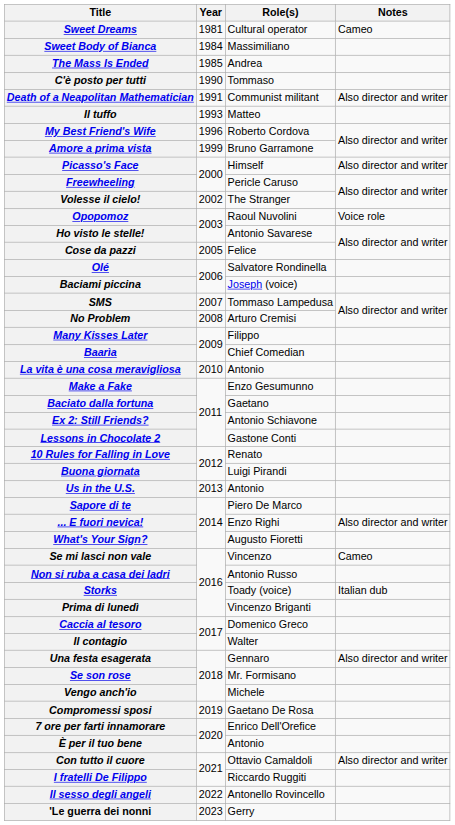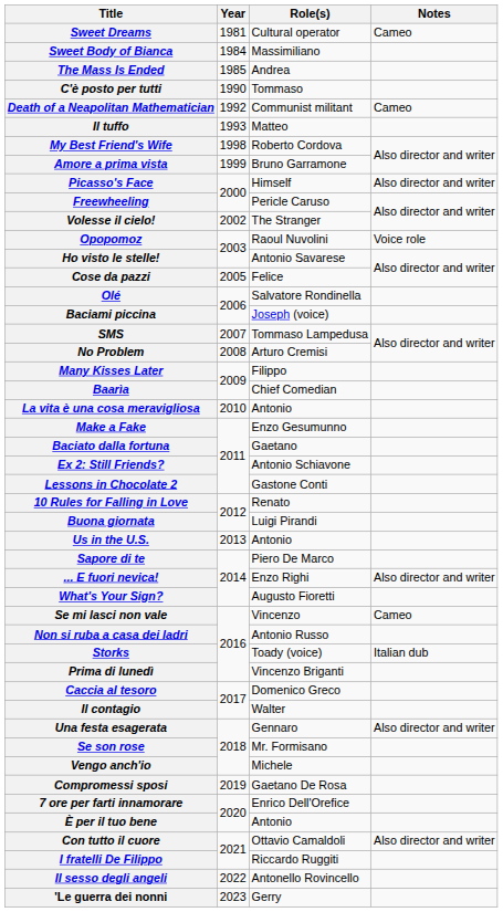 <table class="wikitable plainrowheaders sortable">
 <tr>
 <th scope="col">Title</th>
 <th scope="col">Year</th>
 <th scope="col">Role(s)</th>
 <th scope="col" class="unsortable">Notes</th>
 </tr>
 <tr>
 <th scope=row><em><a href='#'>Sweet Dreams</a></em></th>
 <td>1981</td>
 <td>Cultural operator</td>
 <td>Cameo</td>
 </tr>
 <tr>
 <th scope=row><em><a href='#'>Sweet Body of Bianca</a></em></th>
 <td>1984</td>
 <td>Massimiliano</td>
 <td></td>
 </tr>
 <tr>
 <th scope=row><em><a href='#'>The Mass Is Ended</a></em></th>
 <td>1985</td>
 <td>Andrea</td>
 <td></td>
 </tr>
 <tr>
 <th scope=row><em>C'è posto per tutti</em></th>
 <td>1990</td>
 <td>Tommaso</td>
 <td></td>
 </tr>
 <tr>
 <th scope=row><em><a href='#'>Death of a Neapolitan Mathematician</a></em></th>
-<td>1991</td>
+<td>1992</td>
 <td>Communist militant</td>
-<td>Also director and writer</td>
+<td>Cameo</td>
 </tr>
 <tr>
 <th scope=row><em>Il tuffo</em></th>
 <td>1993</td>
 <td>Matteo</td>
 <td></td>
 </tr>
 <tr>
 <th scope=row><em><a href='#'>My Best Friend's Wife</a></em></th>
-<td>1996</td>
+<td>1998</td>
 <td>Roberto Cordova</td>
 <td rowspan=2>Also director and writer</td>
 </tr>
 <tr>
 <th scope=row><em><a href='#'>Amore a prima vista</a></em></th>
 <td>1999</td>
 <td>Bruno Garramone</td>
 </tr>
 <tr>
 <th scope=row><em><a href='#'>Picasso's Face</a></em></th>
 <td rowspan=2>2000</td>
 <td>Himself</td>
 <td>Also director and writer</td>
 </tr>
 <tr>
 <th scope=row><em><a href='#'>Freewheeling</a></em></th>
 <td>Pericle Caruso</td>
 <td rowspan=2>Also director and writer</td>
 </tr>
 <tr>
 <th scope=row><em>Volesse il cielo!</em></th>
 <td>2002</td>
 <td>The Stranger</td>
 </tr>
 <tr>
 <th scope=row><em><a href='#'>Opopomoz</a></em></th>
 <td rowspan=2>2003</td>
 <td>Raoul Nuvolini</td>
 <td>Voice role</td>
 </tr>
 <tr>
 <th scope=row><em>Ho visto le stelle!</em></th>
 <td>Antonio Savarese</td>
 <td rowspan=2>Also director and writer</td>
 </tr>
 <tr>
 <th scope=row><em>Cose da pazzi</em></th>
 <td>2005</td>
 <td>Felice</td>
 </tr>
 <tr>
 <th scope=row><em><a href='#'>Olé</a></em></th>
 <td rowspan=2>2006</td>
 <td>Salvatore Rondinella</td>
 <td></td>
 </tr>
 <tr>
 <th scope=row><em>Baciami piccina</em></th>
 <td><a href='#'>Joseph</a> (voice)</td>
 <td></td>
 </tr>
 <tr>
 <th scope=row><em>SMS</em></th>
 <td>2007</td>
 <td>Tommaso Lampedusa</td>
 <td rowspan=2>Also director and writer</td>
 </tr>
 <tr>
 <th scope=row><em>No Problem</em></th>
 <td>2008</td>
 <td>Arturo Cremisi</td>
 </tr>
 <tr>
 <th scope=row><em><a href='#'>Many Kisses Later</a></em></th>
 <td rowspan=2>2009</td>
 <td>Filippo</td>
 <td></td>
 </tr>
 <tr>
 <th scope=row><em><a href='#'>Baarìa</a></em></th>
 <td>Chief Comedian</td>
 <td></td>
 </tr>
 <tr>
 <th scope=row><em><a href='#'>La vita è una cosa meravigliosa</a></em></th>
 <td>2010</td>
 <td>Antonio</td>
 <td></td>
 </tr>
 <tr>
 <th scope=row><em><a href='#'>Make a Fake</a></em></th>
 <td rowspan=4>2011</td>
 <td>Enzo Gesumunno</td>
 <td></td>
 </tr>
 <tr>
 <th scope=row><em><a href='#'>Baciato dalla fortuna</a></em></th>
 <td>Gaetano</td>
 <td></td>
 </tr>
 <tr>
 <th scope=row><em><a href='#'>Ex 2: Still Friends?</a></em></th>
 <td>Antonio Schiavone</td>
 <td></td>
 </tr>
 <tr>
 <th scope=row><em><a href='#'>Lessons in Chocolate 2</a></em></th>
 <td>Gastone Conti</td>
 <td></td>
 </tr>
 <tr>
 <th scope=row><em><a href='#'>10 Rules for Falling in Love</a></em></th>
 <td rowspan=2>2012</td>
 <td>Renato</td>
 <td></td>
 </tr>
 <tr>
 <th scope=row><em><a href='#'>Buona giornata</a></em></th>
 <td>Luigi Pirandi</td>
 <td></td>
 </tr>
 <tr>
 <th scope=row><em><a href='#'>Us in the U.S.</a></em></th>
 <td>2013</td>
 <td>Antonio</td>
 <td></td>
 </tr>
 <tr>
 <th scope=row><em><a href='#'>Sapore di te</a></em></th>
 <td rowspan=3>2014</td>
 <td>Piero De Marco</td>
 <td></td>
 </tr>
 <tr>
 <th scope=row><em><a href='#'>... E fuori nevica!</a></em></th>
 <td>Enzo Righi</td>
 <td>Also director and writer</td>
 </tr>
 <tr>
 <th scope=row><em><a href='#'>What's Your Sign?</a></em></th>
 <td>Augusto Fioretti</td>
 <td></td>
 </tr>
 <tr>
 <th scope=row><em>Se mi lasci non vale</em></th>
 <td rowspan=4>2016</td>
 <td>Vincenzo</td>
 <td>Cameo</td>
 </tr>
 <tr>
 <th scope=row><em><a href='#'>Non si ruba a casa dei ladri</a></em></th>
 <td>Antonio Russo</td>
 <td></td>
 </tr>
 <tr>
 <th scope=row><em><a href='#'>Storks</a></em></th>
 <td>Toady (voice)</td>
 <td>Italian dub</td>
 </tr>
 <tr>
 <th scope=row><em>Prima di lunedì</em></th>
 <td>Vincenzo Briganti</td>
 <td></td>
 </tr>
 <tr>
 <th scope=row><em><a href='#'>Caccia al tesoro</a></em></th>
 <td rowspan=2>2017</td>
 <td>Domenico Greco</td>
 <td></td>
 </tr>
 <tr>
 <th scope=row><em>Il contagio</em></th>
 <td>Walter</td>
 <td></td>
 </tr>
 <tr>
 <th scope=row><em>Una festa esagerata</em></th>
 <td rowspan=3>2018</td>
 <td>Gennaro</td>
 <td>Also director and writer</td>
 </tr>
 <tr>
 <th scope=row><em><a href='#'>Se son rose</a></em></th>
 <td>Mr. Formisano</td>
 <td></td>
 </tr>
 <tr>
 <th scope=row><em>Vengo anch'io</em></th>
 <td>Michele</td>
 <td></td>
 </tr>
 <tr>
 <th scope=row><em>Compromessi sposi</em></th>
 <td>2019</td>
 <td>Gaetano De Rosa</td>
 <td></td>
 </tr>
 <tr>
 <th scope=row><em>7 ore per farti innamorare</em></th>
 <td rowspan=2>2020</td>
 <td>Enrico Dell'Orefice</td>
 <td></td>
 </tr>
 <tr>
 <th scope=row><em>È per il tuo bene</em></th>
 <td>Antonio</td>
 <td></td>
 </tr>
 <tr>
 <th scope=row><em>Con tutto il cuore</em></th>
 <td rowspan=2>2021</td>
 <td>Ottavio Camaldoli</td>
 <td>Also director and writer</td>
 </tr>
 <tr>
 <th scope=row><em><a href='#'>I fratelli De Filippo</a></em></th>
 <td>Riccardo Ruggiti</td>
 <td></td>
 </tr>
 <tr>
 <th scope=row><em><a href='#'>Il sesso degli angeli</a></em></th>
 <td>2022</td>
 <td>Antonello Rovincello</td>
 <td></td>
 </tr>
 <tr>
 <th scope=row>'Le guerra dei nonni<em></th>
 <td>2023</td>
 <td>Gerry</td>
 <td></td>
 </tr>
 </table>
